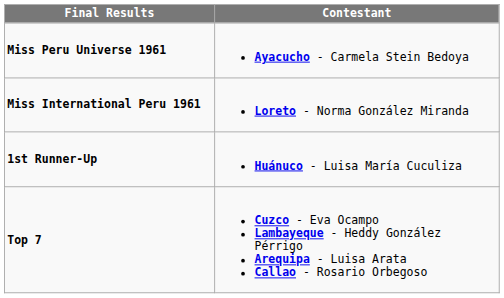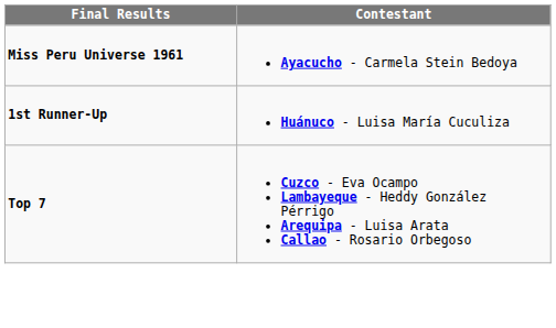 <table class="wikitable sortable" style="font-size: 95%;">
 <tr>
 <th width="220" style="background-color:#787878;color:#FFFFFF;">Final Results</th>
 <th width="300" style="background-color:#787878;color:#FFFFFF;">Contestant</th>
 </tr>
 <tr>
 <td><strong>Miss Peru Universe 1961</strong></td>
 <td><br><ul><li> <strong><a href='#'>Ayacucho</a></strong> - Carmela Stein Bedoya</li></ul></td>
 </tr>
 <tr>
-<td><strong>Miss International Peru 1961</strong></td>
-<td><br><ul><li> <strong><a href='#'>Loreto</a></strong> - Norma González Miranda</li></ul></td>
-</tr>
-<tr>
 <td><strong>1st Runner-Up</strong></td>
 <td><br><ul><li> <strong><a href='#'>Huánuco</a></strong> - Luisa María Cuculiza</li></ul></td>
 </tr>
 <tr>
 <td><strong>Top 7</strong></td>
 <td><br><ul><li> <strong><a href='#'>Cuzco</a></strong> - Eva Ocampo</li><li> <strong><a href='#'>Lambayeque</a></strong> - Heddy González Pérrigo</li><li> <strong><a href='#'>Arequipa</a></strong> - Luisa Arata</li><li> <strong><a href='#'>Callao</a></strong> - Rosario Orbegoso</li></ul></td>
 </tr>
 </table>
